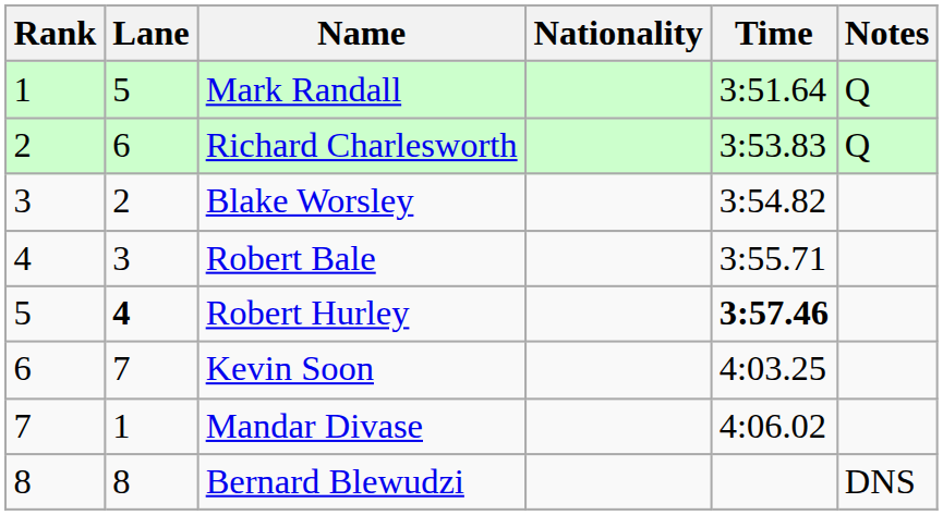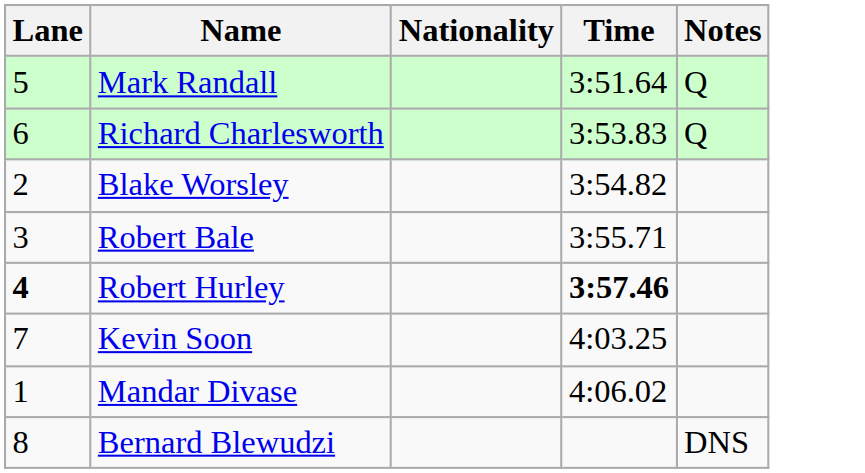 <table class="wikitable">
 <tr>
-<th>Rank</th>
 <th>Lane</th>
 <th>Name</th>
 <th>Nationality</th>
 <th>Time</th>
 <th>Notes</th>
 </tr>
 <tr>
-<td bgcolor= ccffcc>1</td>
 <td bgcolor= ccffcc>5</td>
 <td bgcolor= ccffcc><a href='#'>Mark Randall</a></td>
 <td bgcolor= ccffcc></td>
 <td bgcolor= ccffcc>3:51.64</td>
 <td bgcolor= ccffcc>Q</td>
 </tr>
 <tr>
-<td bgcolor= ccffcc>2</td>
 <td bgcolor= ccffcc>6</td>
 <td bgcolor= ccffcc><a href='#'>Richard Charlesworth</a></td>
 <td bgcolor= ccffcc></td>
 <td bgcolor= ccffcc>3:53.83</td>
 <td bgcolor= ccffcc>Q</td>
 </tr>
 <tr>
-<td>3</td>
 <td>2</td>
 <td><a href='#'>Blake Worsley</a></td>
 <td></td>
 <td>3:54.82</td>
 <td></td>
 </tr>
 <tr>
-<td>4</td>
 <td>3</td>
 <td><a href='#'>Robert Bale</a></td>
 <td></td>
 <td>3:55.71</td>
 <td></td>
 </tr>
 <tr>
-<td>5</td>
 <td><strong>4</strong></td>
 <td><a href='#'>Robert Hurley</a></td>
 <td></td>
 <td><strong>3:57.46</strong></td>
 <td></td>
 </tr>
 <tr>
-<td>6</td>
 <td>7</td>
 <td><a href='#'>Kevin Soon</a></td>
 <td></td>
 <td>4:03.25</td>
 <td></td>
 </tr>
 <tr>
-<td>7</td>
 <td>1</td>
 <td><a href='#'>Mandar Divase</a></td>
 <td></td>
 <td>4:06.02</td>
 <td></td>
 </tr>
 <tr>
 <td>8</td>
-<td>8</td>
 <td><a href='#'>Bernard Blewudzi</a></td>
 <td></td>
 <td></td>
 <td>DNS</td>
 </tr>
 </table>
